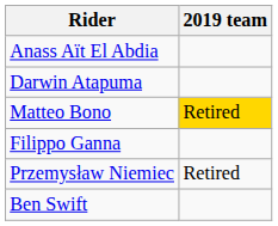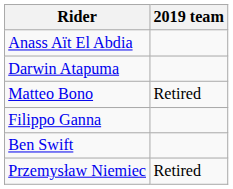 <table class="wikitable">
 <tr>
 <th>Rider</th>
 <th>2019 team</th>
 </tr>
 <tr>
 <td><a href='#'>Anass Aït El Abdia</a></td>
 <td></td>
 </tr>
 <tr>
 <td><a href='#'>Darwin Atapuma</a></td>
 <td></td>
 </tr>
 <tr>
 <td><a href='#'>Matteo Bono</a></td>
-<td style="background: gold;">Retired</td>
+<td>Retired</td>
 </tr>
 <tr>
 <td><a href='#'>Filippo Ganna</a></td>
 <td></td>
 </tr>
 <tr>
+<td><a href='#'>Ben Swift</a></td>
+<td></td>
+</tr>
+<tr>
 <td><a href='#'>Przemysław Niemiec</a></td>
 <td>Retired</td>
 </tr>
-<tr>
-<td><a href='#'>Ben Swift</a></td>
-<td></td>
-</tr>
 </table>
